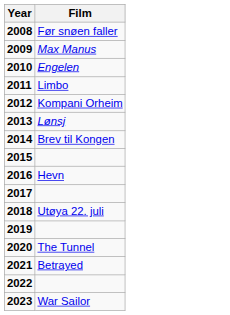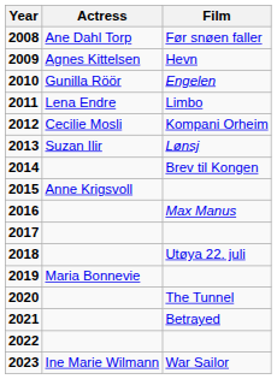 <table class="wikitable">
 <tr style="background:#EFEFEF">
 <th>Year</th>
+<th>Actress</th>
 <th>Film</th>
 </tr>
 <tr>
 <td><strong>2008</strong></td>
+<td><a href='#'>Ane Dahl Torp</a></td>
 <td><a href='#'>Før snøen faller</a></td>
 </tr>
 <tr>
 <td><strong>2009</strong></td>
-<td><em><a href='#'>Max Manus</a></em></td>
+<td><a href='#'>Agnes Kittelsen</a></td>
+<td><a href='#'>Hevn</a></td>
 </tr>
 <tr>
 <td><strong>2010</strong></td>
+<td><a href='#'>Gunilla Röör</a></td>
 <td><em><a href='#'>Engelen</a></em></td>
 </tr>
 <tr>
 <td><strong>2011</strong></td>
+<td><a href='#'>Lena Endre</a></td>
 <td><a href='#'>Limbo</a></td>
 </tr>
 <tr>
 <td><strong>2012</strong></td>
+<td><a href='#'>Cecilie Mosli</a></td>
 <td><a href='#'>Kompani Orheim</a></td>
 </tr>
 <tr>
 <td><strong>2013</strong></td>
+<td><a href='#'>Suzan Ilir</a></td>
 <td><em><a href='#'>Lønsj</a></em></td>
 </tr>
 <tr>
 <td><strong>2014</strong></td>
+<td></td>
 <td><a href='#'>Brev til Kongen</a></td>
 </tr>
 <tr>
 <td><strong>2015</strong></td>
+<td><a href='#'>Anne Krigsvoll</a></td>
 <td></td>
 </tr>
 <tr>
 <td><strong>2016</strong></td>
-<td><a href='#'>Hevn</a></td>
+<td></td>
+<td><em><a href='#'>Max Manus</a></em></td>
 </tr>
 <tr>
 <td><strong>2017</strong></td>
 <td></td>
+<td></td>
 </tr>
 <tr>
 <td><strong>2018</strong></td>
+<td></td>
 <td><a href='#'>Utøya 22. juli</a></td>
 </tr>
 <tr>
 <td><strong>2019</strong></td>
+<td><a href='#'>Maria Bonnevie</a></td>
 <td></td>
 </tr>
 <tr>
 <td><strong>2020</strong></td>
+<td></td>
 <td><a href='#'>The Tunnel</a></td>
 </tr>
 <tr>
 <td><strong>2021</strong></td>
+<td></td>
 <td><a href='#'>Betrayed</a></td>
 </tr>
 <tr>
 <td><strong>2022</strong></td>
 <td></td>
+<td></td>
 </tr>
 <tr>
 <td><strong>2023</strong></td>
+<td><a href='#'>Ine Marie Wilmann</a></td>
 <td><a href='#'>War Sailor</a></td>
 </tr>
 </table>
